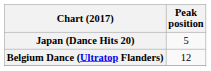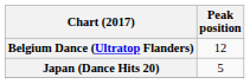 <table class="wikitable sortable plainrowheaders" style="text-align:center">
 <tr>
 <th scope="col">Chart (2017)</th>
 <th scope="col">Peak<br> position</th>
 </tr>
 <tr>
+<th scope="row">Belgium Dance (<a href='#'>Ultratop</a> Flanders)</th>
+<td>12</td>
+</tr>
+<tr>
 <th scope="row">Japan (Dance Hits 20)</th>
 <td>5</td>
-</tr>
-<tr>
-<th scope="row">Belgium Dance (<a href='#'>Ultratop</a> Flanders)</th>
-<td>12</td>
 </tr>
 <tr>
 </tr>
 <tr>
 </tr>
 <tr>
 </tr>
 <tr>
 </tr>
 </table>
